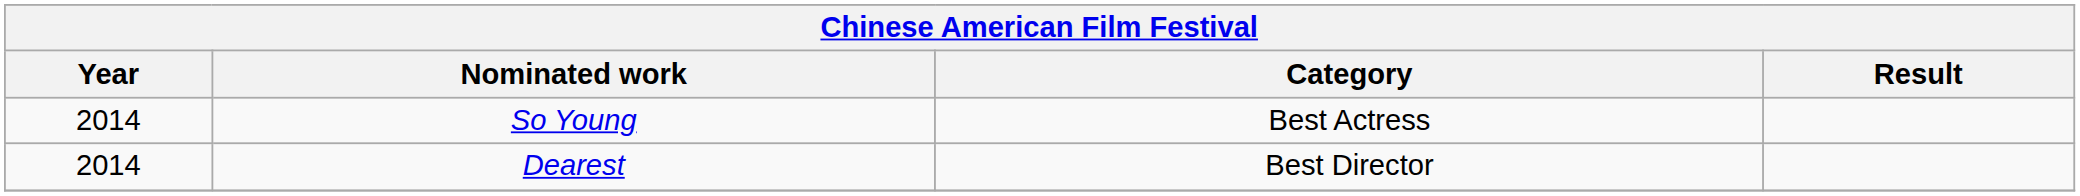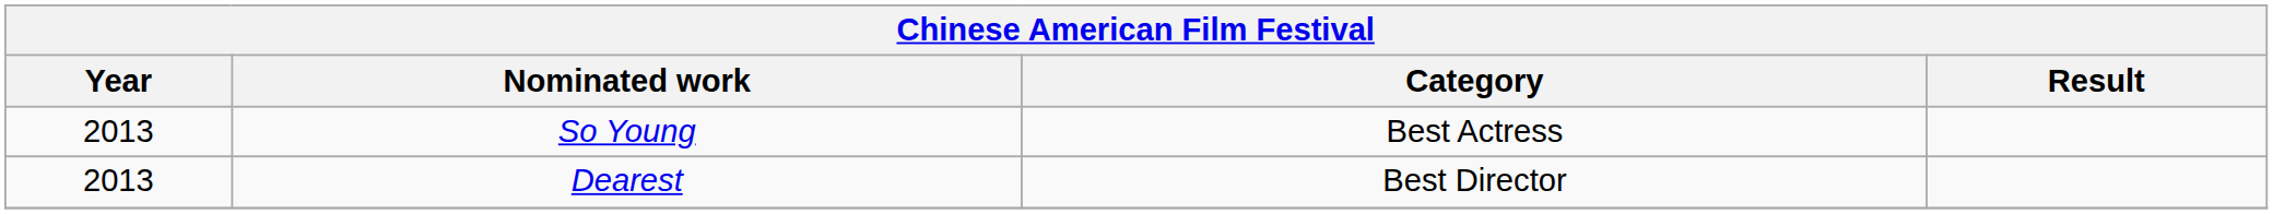 <table width="90%" class="wikitable">
 <tr>
 <th colspan="4" align="center"><a href='#'>Chinese American Film Festival</a></th>
 </tr>
 <tr>
 <th width="10%">Year</th>
 <th width="35%">Nominated work</th>
 <th width="40%">Category</th>
 <th width="15%">Result</th>
 </tr>
 <tr>
-<td align="center">2014</td>
+<td align="center">2013</td>
 <td align="center"><em><a href='#'>So Young</a></em></td>
 <td align="center">Best Actress</td>
 <td></td>
 </tr>
 <tr>
-<td align="center">2014</td>
+<td align="center">2013</td>
 <td align="center"><em><a href='#'>Dearest</a></em></td>
 <td align="center">Best Director</td>
 <td></td>
 </tr>
 <tr>
 </tr>
 </table>
